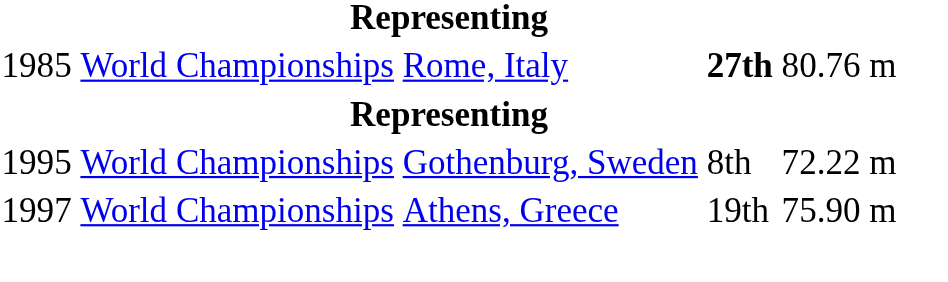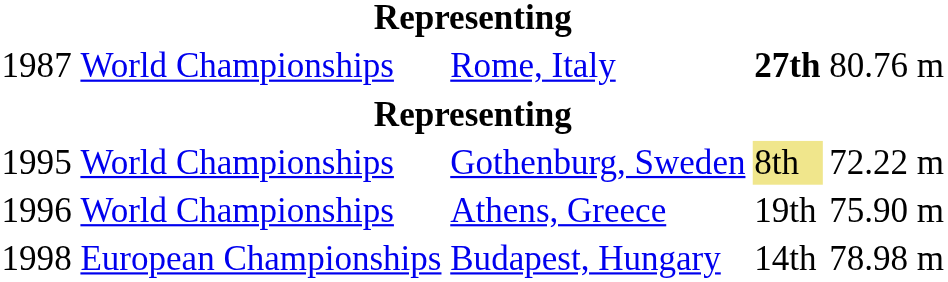 <table>
 <tr>
 <th colspan="5">Representing </th>
 </tr>
 <tr>
-<td>1985</td>
+<td>1987</td>
 <td><a href='#'>World Championships</a></td>
 <td><a href='#'>Rome, Italy</a></td>
 <td><strong>27th</strong></td>
 <td>80.76 m</td>
 </tr>
 <tr>
 <th colspan="5">Representing </th>
 </tr>
 <tr>
 <td>1995</td>
 <td><a href='#'>World Championships</a></td>
 <td><a href='#'>Gothenburg, Sweden</a></td>
-<td>8th</td>
+<td style="background: khaki;">8th</td>
 <td>72.22 m</td>
 </tr>
 <tr>
-<td>1997</td>
+<td>1996</td>
 <td><a href='#'>World Championships</a></td>
 <td><a href='#'>Athens, Greece</a></td>
 <td>19th</td>
 <td>75.90 m</td>
 </tr>
+<tr>
+<td>1998</td>
+<td><a href='#'>European Championships</a></td>
+<td><a href='#'>Budapest, Hungary</a></td>
+<td>14th</td>
+<td>78.98 m</td>
+</tr>
 </table>
